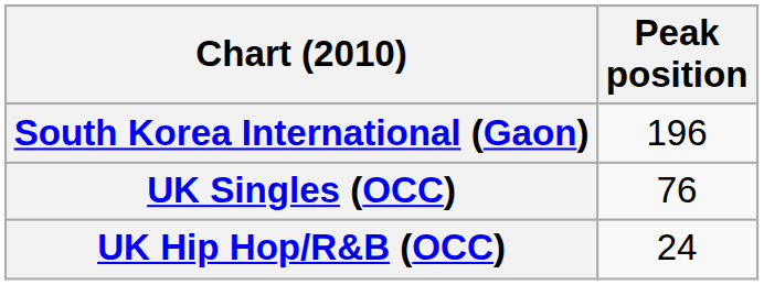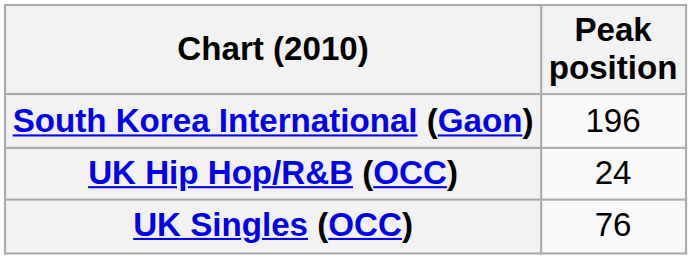 <table class="wikitable sortable plainrowheaders" style="text-align:center">
 <tr>
 <th>Chart (2010)</th>
 <th>Peak<br>position</th>
 </tr>
 <tr>
 <th scope="row"><a href='#'>South Korea International</a> (<a href='#'>Gaon</a>)</th>
 <td align="center">196</td>
 </tr>
 <tr>
+<th scope="row"><a href='#'>UK Hip Hop/R&B</a> (<a href='#'>OCC</a>)</th>
+<td align="center">24</td>
+</tr>
+<tr>
 <th scope="row"><a href='#'>UK Singles</a> (<a href='#'>OCC</a>)</th>
 <td align="center">76</td>
 </tr>
-<tr>
-<th scope="row"><a href='#'>UK Hip Hop/R&B</a> (<a href='#'>OCC</a>)</th>
-<td align="center">24</td>
-</tr>
 </table>
